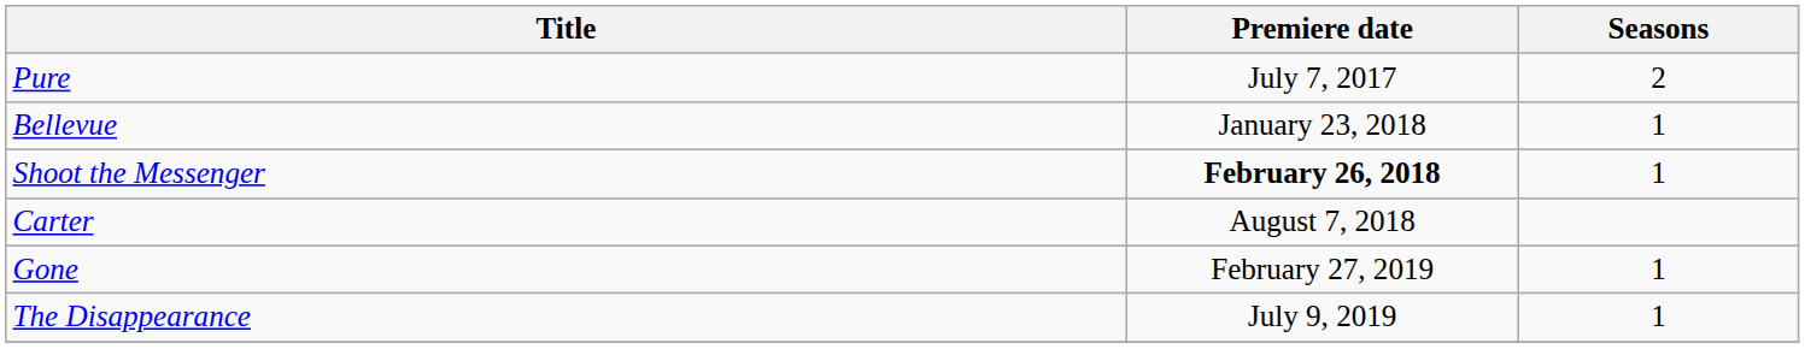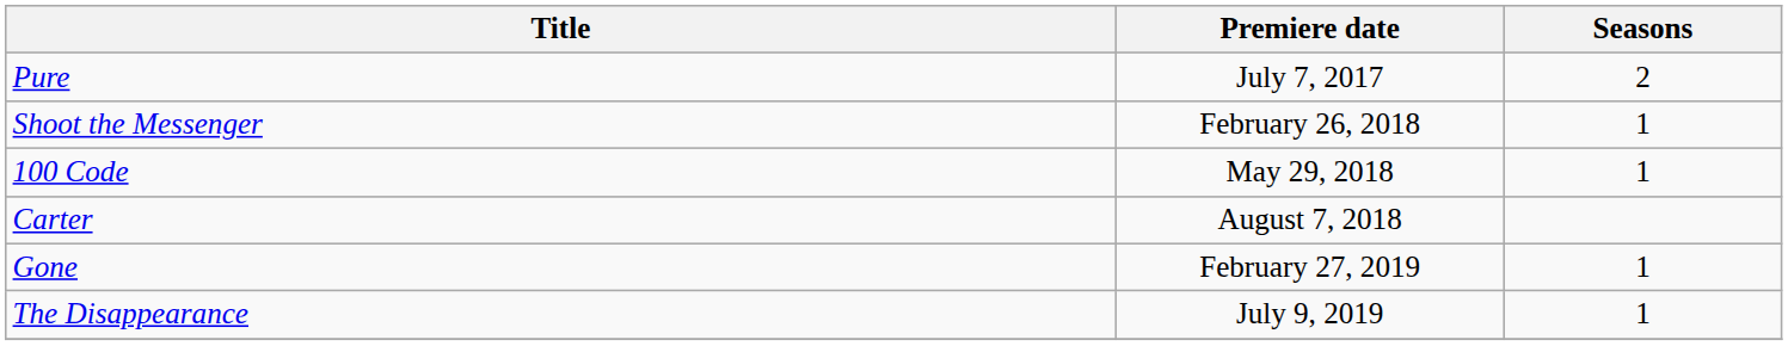 <table class="wikitable plainrowheaders sortable" style="width:75%;text-align:center;">
 <tr>
 <th scope="col" style="width:40%;">Title</th>
 <th scope="col" style="width:14%;">Premiere date</th>
 <th scope="col" style="width:10%;">Seasons</th>
 </tr>
 <tr>
 <td scope="row" style="text-align:left;"><em><a href='#'>Pure</a></em></td>
 <td>July 7, 2017</td>
 <td>2</td>
 </tr>
 <tr>
-<td scope="row" style="text-align:left;"><em><a href='#'>Bellevue</a></em></td>
-<td>January 23, 2018</td>
+<td scope="row" style="text-align:left;"><em><a href='#'>Shoot the Messenger</a></em></td>
+<td>February 26, 2018</td>
 <td>1</td>
 </tr>
 <tr>
-<td scope="row" style="text-align:left;"><em><a href='#'>Shoot the Messenger</a></em></td>
-<td><strong>February 26, 2018</strong></td>
+<td scope="row" style="text-align:left;"><em><a href='#'>100 Code</a></em></td>
+<td>May 29, 2018</td>
 <td>1</td>
 </tr>
 <tr>
 <td scope="row" style="text-align:left;"><em><a href='#'>Carter</a></em></td>
 <td>August 7, 2018</td>
 </tr>
 <tr>
 <td scope="row" style="text-align:left;"><em><a href='#'>Gone</a></em></td>
 <td>February 27, 2019</td>
 <td>1</td>
 </tr>
 <tr>
 <td scope="row" style="text-align:left;"><em><a href='#'>The Disappearance</a></em></td>
 <td>July 9, 2019</td>
 <td>1</td>
 </tr>
 <tr>
 </tr>
 </table>
